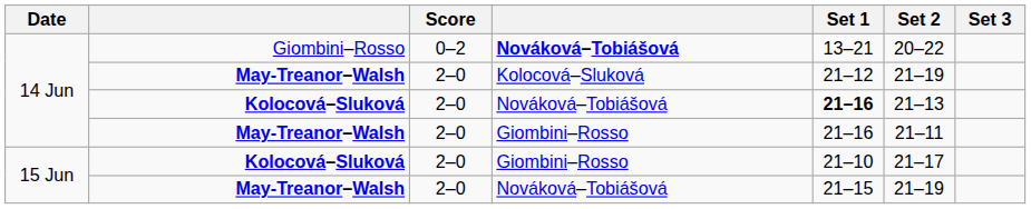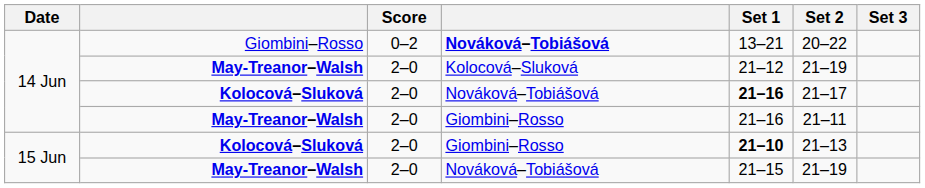 <table class="wikitable" style="text-align: center; font-size:90% ">
 <tr>
 <th width="60">Date</th>
 <th align="right" width="250"></th>
 <th width="60">Score</th>
 <th align="left" width="250"></th>
 <th width="50">Set 1</th>
 <th width="50">Set 2</th>
 <th width="50">Set 3</th>
 </tr>
 <tr>
 <td rowspan=4>14 Jun</td>
 <td align=right><a href='#'>Giombini</a>–<a href='#'>Rosso</a> </td>
 <td align=center>0–2</td>
 <td align=left> <strong><a href='#'>Nováková</a>–<a href='#'>Tobiášová</a></strong></td>
 <td>13–21</td>
 <td>20–22</td>
 <td></td>
 </tr>
 <tr>
 <td align=right><strong><a href='#'>May-Treanor</a>–<a href='#'>Walsh</a> </strong></td>
 <td align=center>2–0</td>
 <td align=left> <a href='#'>Kolocová</a>–<a href='#'>Sluková</a></td>
 <td>21–12</td>
 <td>21–19</td>
 <td></td>
 </tr>
 <tr>
 <td align=right><strong><a href='#'>Kolocová</a>–<a href='#'>Sluková</a> </strong></td>
 <td align=center>2–0</td>
 <td align=left> <a href='#'>Nováková</a>–<a href='#'>Tobiášová</a></td>
 <td><strong>21–16</strong></td>
-<td>21–13</td>
+<td>21–17</td>
 <td></td>
 </tr>
 <tr>
 <td align=right><strong><a href='#'>May-Treanor</a>–<a href='#'>Walsh</a> </strong></td>
 <td align=center>2–0</td>
 <td align=left> <a href='#'>Giombini</a>–<a href='#'>Rosso</a></td>
 <td>21–16</td>
 <td>21–11</td>
 <td></td>
 </tr>
 <tr>
 <td rowspan=2>15 Jun</td>
 <td align=right><strong><a href='#'>Kolocová</a>–<a href='#'>Sluková</a> </strong></td>
 <td align=center>2–0</td>
 <td align=left> <a href='#'>Giombini</a>–<a href='#'>Rosso</a></td>
-<td>21–10</td>
-<td>21–17</td>
+<td><strong>21–10</strong></td>
+<td>21–13</td>
 <td></td>
 </tr>
 <tr>
 <td align=right><strong><a href='#'>May-Treanor</a>–<a href='#'>Walsh</a> </strong></td>
 <td align=center>2–0</td>
 <td align=left> <a href='#'>Nováková</a>–<a href='#'>Tobiášová</a></td>
 <td>21–15</td>
 <td>21–19</td>
 <td></td>
 </tr>
 </table>
